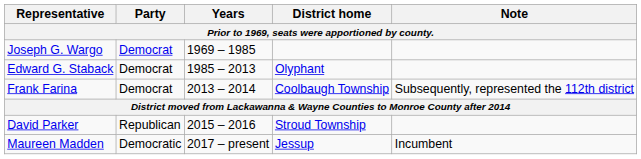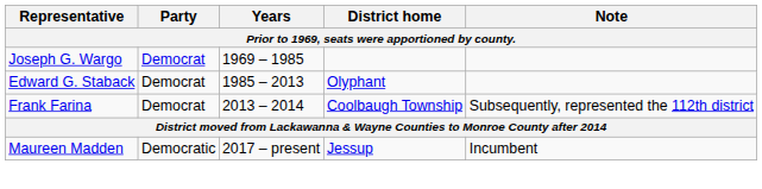 <table class=wikitable>
 <tr valign=bottom>
 <th>Representative</th>
 <th>Party</th>
 <th>Years</th>
 <th>District home</th>
 <th>Note</th>
 </tr>
 <tr>
 <th colspan=5 style="font-size: 80%;"><em>Prior to 1969, seats were apportioned by county.</em></th>
 </tr>
 <tr>
 <td><a href='#'>Joseph G. Wargo</a></td>
 <td><a href='#'>Democrat</a></td>
 <td>1969 – 1985</td>
 <td></td>
 <td></td>
 </tr>
 <tr>
 <td><a href='#'>Edward G. Staback</a></td>
 <td>Democrat</td>
 <td>1985 – 2013</td>
 <td><a href='#'>Olyphant</a></td>
 <td></td>
 </tr>
 <tr>
 <td><a href='#'>Frank Farina</a></td>
 <td>Democrat</td>
 <td>2013 – 2014</td>
 <td><a href='#'>Coolbaugh Township</a></td>
 <td>Subsequently, represented the <a href='#'>112th district</a></td>
 </tr>
 <tr>
 <th colspan=5 style="font-size: 80%;"><em>District moved from Lackawanna & Wayne Counties to Monroe County after 2014</em></th>
 </tr>
 <tr>
-<td><a href='#'>David Parker</a></td>
-<td>Republican</td>
-<td>2015 – 2016</td>
-<td><a href='#'>Stroud Township</a></td>
-<td></td>
-</tr>
-<tr>
 <td><a href='#'>Maureen Madden</a></td>
 <td>Democratic</td>
 <td>2017 – present</td>
 <td><a href='#'>Jessup</a></td>
 <td>Incumbent</td>
 </tr>
 </table>
